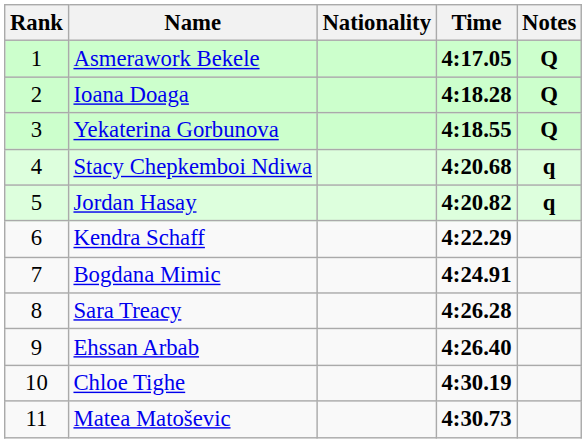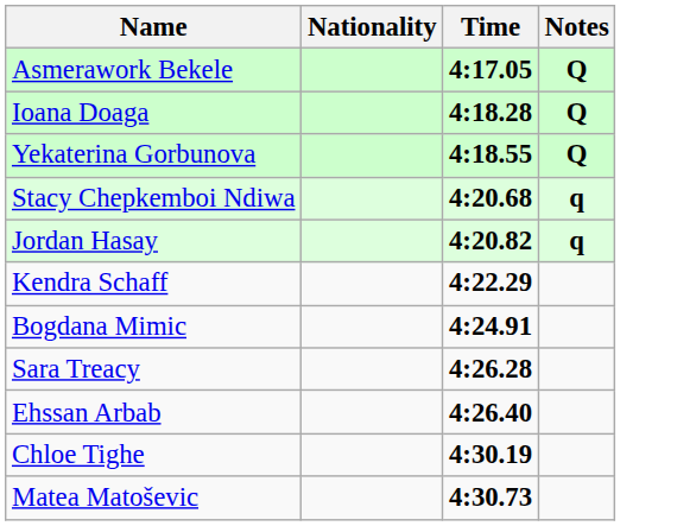 <table class="wikitable sortable" style="text-align:center">
 <tr>
-<th>Rank</th>
 <th>Name</th>
 <th>Nationality</th>
 <th>Time</th>
 <th>Notes</th>
 </tr>
 <tr bgcolor=ccffcc>
-<td>1</td>
 <td align=left><a href='#'>Asmerawork Bekele</a></td>
 <td align=left></td>
 <td><strong>4:17.05</strong></td>
 <td><strong>Q</strong></td>
 </tr>
 <tr bgcolor=ccffcc>
-<td>2</td>
 <td align=left><a href='#'>Ioana Doaga</a></td>
 <td align=left></td>
 <td><strong>4:18.28</strong></td>
 <td><strong>Q</strong></td>
 </tr>
 <tr bgcolor=ccffcc>
-<td>3</td>
 <td align=left><a href='#'>Yekaterina Gorbunova</a></td>
 <td align=left></td>
 <td><strong>4:18.55</strong></td>
 <td><strong>Q</strong></td>
 </tr>
 <tr bgcolor=ddffdd>
-<td>4</td>
 <td align=left><a href='#'>Stacy Chepkemboi Ndiwa</a></td>
 <td align=left></td>
 <td><strong>4:20.68</strong></td>
 <td><strong>q</strong></td>
 </tr>
 <tr bgcolor=ddffdd>
-<td>5</td>
 <td align=left><a href='#'>Jordan Hasay</a></td>
 <td align=left></td>
 <td><strong>4:20.82</strong></td>
 <td><strong>q</strong></td>
 </tr>
 <tr>
-<td>6</td>
 <td align=left><a href='#'>Kendra Schaff</a></td>
 <td align=left></td>
 <td><strong>4:22.29</strong></td>
 <td></td>
 </tr>
 <tr>
-<td>7</td>
 <td align=left><a href='#'>Bogdana Mimic</a></td>
 <td align=left></td>
 <td><strong>4:24.91</strong></td>
 <td></td>
 </tr>
 <tr>
-<td>8</td>
 <td align=left><a href='#'>Sara Treacy</a></td>
 <td align=left></td>
 <td><strong>4:26.28</strong></td>
 <td></td>
 </tr>
 <tr>
-<td>9</td>
 <td align=left><a href='#'>Ehssan Arbab</a></td>
 <td align=left></td>
 <td><strong>4:26.40</strong></td>
 <td></td>
 </tr>
 <tr>
-<td>10</td>
 <td align=left><a href='#'>Chloe Tighe</a></td>
 <td align=left></td>
 <td><strong>4:30.19</strong></td>
 <td></td>
 </tr>
 <tr>
-<td>11</td>
 <td align=left><a href='#'>Matea Matoševic</a></td>
 <td align=left></td>
 <td><strong>4:30.73</strong></td>
 <td></td>
 </tr>
 </table>
